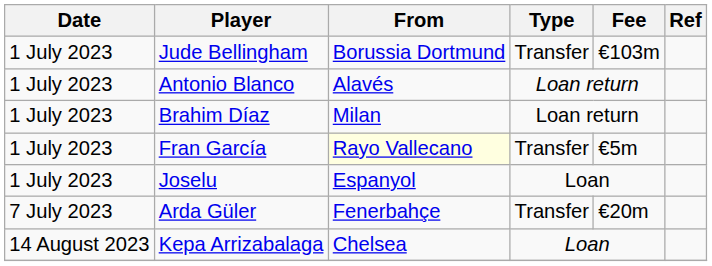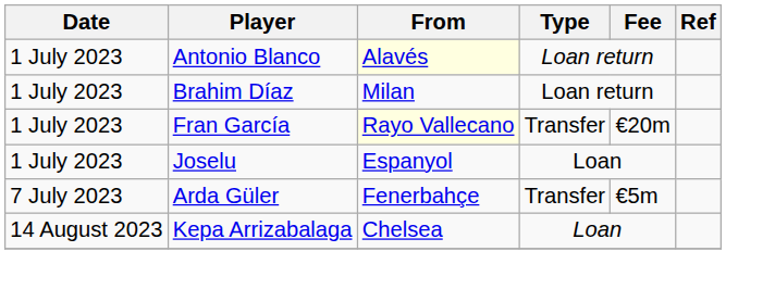 <table class="wikitable">
 <tr>
 <th>Date</th>
 <th>Player</th>
 <th>From</th>
 <th>Type</th>
 <th>Fee</th>
 <th>Ref</th>
 </tr>
 <tr>
 <td>1 July 2023</td>
-<td> <a href='#'>Jude Bellingham</a></td>
-<td> <a href='#'>Borussia Dortmund</a></td>
-<td>Transfer</td>
-<td>€103m</td>
-<td></td>
-</tr>
-<tr>
-<td>1 July 2023</td>
 <td> <a href='#'>Antonio Blanco</a></td>
-<td><a href='#'>Alavés</a></td>
+<td style="background: lightyellow;"><a href='#'>Alavés</a></td>
 <td colspan=2 align=center><em>Loan return</em></td>
 <td></td>
 </tr>
 <tr>
 <td>1 July 2023</td>
 <td> <a href='#'>Brahim Díaz</a></td>
 <td> <a href='#'>Milan</a></td>
 <td colspan=2 align=center>Loan return</td>
 <td></td>
 </tr>
 <tr>
 <td>1 July 2023</td>
 <td> <a href='#'>Fran García</a></td>
 <td style="background: lightyellow;"><a href='#'>Rayo Vallecano</a></td>
 <td>Transfer</td>
-<td>€5m</td>
+<td>€20m</td>
 <td></td>
 </tr>
 <tr>
 <td>1 July 2023</td>
 <td> <a href='#'>Joselu</a></td>
 <td><a href='#'>Espanyol</a></td>
 <td colspan=2 align=center>Loan</td>
 <td></td>
 </tr>
 <tr>
 <td>7 July 2023</td>
 <td> <a href='#'>Arda Güler</a></td>
 <td> <a href='#'>Fenerbahçe</a></td>
 <td>Transfer</td>
-<td>€20m</td>
+<td>€5m</td>
 <td></td>
 </tr>
 <tr>
 <td>14 August 2023</td>
 <td> <a href='#'>Kepa Arrizabalaga</a></td>
 <td> <a href='#'>Chelsea</a></td>
 <td colspan=2 align=center><em>Loan</em></td>
 <td></td>
 </tr>
 <tr>
 </tr>
 </table>
